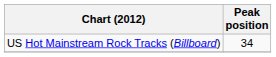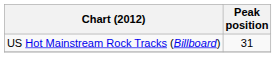 <table class="wikitable">
 <tr>
 <th>Chart (2012)</th>
 <th>Peak<br>position</th>
 </tr>
 <tr>
 <td>US <a href='#'>Hot Mainstream Rock Tracks</a> (<em><a href='#'>Billboard</a></em>)</td>
-<td style="text-align:center;">34</td>
+<td style="text-align:center;">31</td>
 </tr>
 <tr>
 </tr>
 </table>
